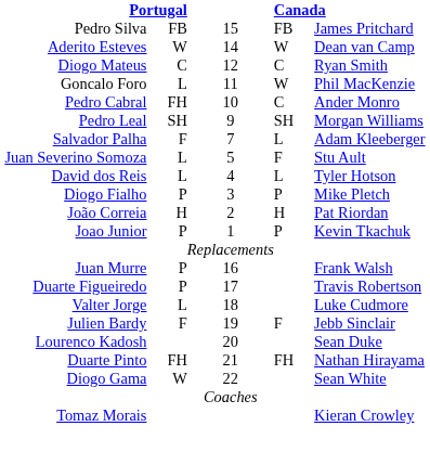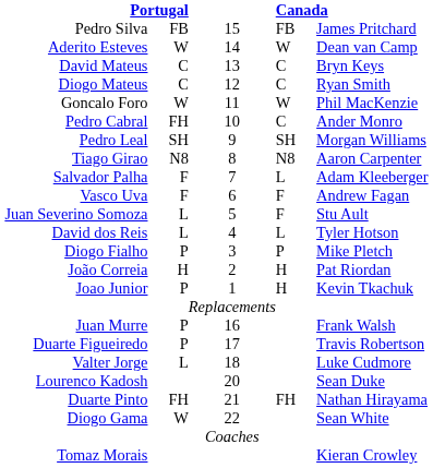 <table width="100%" style="font-size: 90%; " cellspacing="0" cellpadding="0" align=center>
 <tr>
 <td width=41%; text-align=right></td>
 <td width=3%; text-align:right></td>
 <td width=4%; text-align:center></td>
 <td width=3%; text-align:left></td>
 <td width=49%; text-align:left></td>
 </tr>
 <tr>
 <td colspan=2; align=right><strong><a href='#'>Portugal</a></strong></td>
 <td></td>
 <td colspan=2;><strong><a href='#'>Canada</a></strong></td>
 </tr>
 <tr>
 <td align=right>Pedro Silva</td>
 <td align=right>FB</td>
 <td align=center>15</td>
 <td>FB</td>
 <td><a href='#'>James Pritchard</a></td>
 </tr>
 <tr>
 <td align=right><a href='#'>Aderito Esteves</a></td>
 <td align=right>W</td>
 <td align=center>14</td>
 <td>W</td>
 <td><a href='#'>Dean van Camp</a></td>
 </tr>
 <tr>
+<td align=right><a href='#'>David Mateus</a></td>
+<td align=right>C</td>
+<td align=center>13</td>
+<td>C</td>
+<td><a href='#'>Bryn Keys</a></td>
+</tr>
+<tr>
 <td align=right><a href='#'>Diogo Mateus</a></td>
 <td align=right>C</td>
 <td align=center>12</td>
 <td>C</td>
 <td><a href='#'>Ryan Smith</a></td>
 </tr>
 <tr>
 <td align=right>Goncalo Foro</td>
-<td align=right>L</td>
+<td align=right>W</td>
 <td align=center>11</td>
 <td>W</td>
 <td><a href='#'>Phil MacKenzie</a></td>
 </tr>
 <tr>
 <td align=right><a href='#'>Pedro Cabral</a></td>
 <td align=right>FH</td>
 <td align=center>10</td>
 <td>C</td>
 <td><a href='#'>Ander Monro</a></td>
 </tr>
 <tr>
 <td align=right><a href='#'>Pedro Leal</a></td>
 <td align=right>SH</td>
 <td align=center>9</td>
 <td>SH</td>
 <td><a href='#'>Morgan Williams</a></td>
 </tr>
 <tr>
+<td align=right><a href='#'>Tiago Girao</a></td>
+<td align=right>N8</td>
+<td align=center>8</td>
+<td>N8</td>
+<td><a href='#'>Aaron Carpenter</a></td>
+</tr>
+<tr>
 <td align=right><a href='#'>Salvador Palha</a></td>
 <td align=right>F</td>
 <td align=center>7</td>
 <td>L</td>
 <td><a href='#'>Adam Kleeberger</a></td>
+</tr>
+<tr>
+<td align=right><a href='#'>Vasco Uva</a></td>
+<td align=right>F</td>
+<td align=center>6</td>
+<td>F</td>
+<td><a href='#'>Andrew Fagan</a></td>
 </tr>
 <tr>
 <td align=right> <a href='#'>Juan Severino Somoza</a></td>
 <td align=right>L</td>
 <td align=center>5</td>
 <td>F</td>
 <td><a href='#'>Stu Ault</a></td>
 </tr>
 <tr>
 <td align=right><a href='#'>David dos Reis</a></td>
 <td align=right>L</td>
 <td align=center>4</td>
 <td>L</td>
 <td><a href='#'>Tyler Hotson</a></td>
 </tr>
 <tr>
 <td align=right><a href='#'>Diogo Fialho</a></td>
 <td align=right>P</td>
 <td align=center>3</td>
 <td>P</td>
 <td><a href='#'>Mike Pletch</a></td>
 </tr>
 <tr>
 <td align=right><a href='#'>João Correia</a></td>
 <td align=right>H</td>
 <td align=center>2</td>
 <td>H</td>
 <td><a href='#'>Pat Riordan</a></td>
 </tr>
 <tr>
 <td align=right><a href='#'>Joao Junior</a></td>
 <td align=right>P</td>
 <td align=center>1</td>
-<td>P</td>
+<td>H</td>
 <td><a href='#'>Kevin Tkachuk</a></td>
 </tr>
 <tr>
 <td></td>
 <td></td>
 <td align=center><em>Replacements</em></td>
 <td></td>
 <td></td>
 </tr>
 <tr>
 <td align=right> <a href='#'>Juan Murre</a></td>
 <td align=right>P</td>
 <td align=center>16</td>
 <td></td>
 <td><a href='#'>Frank Walsh</a></td>
 </tr>
 <tr>
 <td align=right> <a href='#'>Duarte Figueiredo</a></td>
 <td align=right>P</td>
 <td align=center>17</td>
 <td></td>
 <td><a href='#'>Travis Robertson</a></td>
 </tr>
 <tr>
 <td align=right> <a href='#'>Valter Jorge</a></td>
 <td align=right>L</td>
 <td align=center>18</td>
 <td></td>
 <td><a href='#'>Luke Cudmore</a></td>
-</tr>
-<tr>
-<td align=right> <a href='#'>Julien Bardy</a></td>
-<td align=right>F</td>
-<td align=center>19</td>
-<td>F</td>
-<td><a href='#'>Jebb Sinclair</a> </td>
 </tr>
 <tr>
 <td align=right><a href='#'>Lourenco Kadosh</a></td>
 <td align=right></td>
 <td align=center>20</td>
 <td></td>
 <td><a href='#'>Sean Duke</a></td>
 </tr>
 <tr>
 <td align=right> <a href='#'>Duarte Pinto</a></td>
 <td align=right>FH</td>
 <td align=center>21</td>
 <td>FH</td>
 <td><a href='#'>Nathan Hirayama</a> </td>
 </tr>
 <tr>
 <td align=right> <a href='#'>Diogo Gama</a></td>
 <td align=right>W</td>
 <td align=center>22</td>
 <td></td>
 <td><a href='#'>Sean White</a></td>
 </tr>
 <tr>
 <td></td>
 <td></td>
 <td align=center><em>Coaches</em></td>
 <td></td>
 <td></td>
 </tr>
 <tr>
 <td align=right> <a href='#'>Tomaz Morais</a></td>
 <td></td>
 <td></td>
 <td></td>
 <td><a href='#'>Kieran Crowley</a> </td>
 </tr>
 </table>
